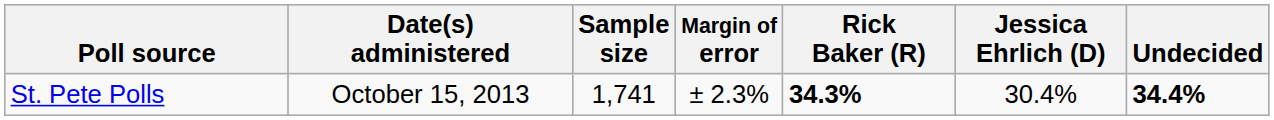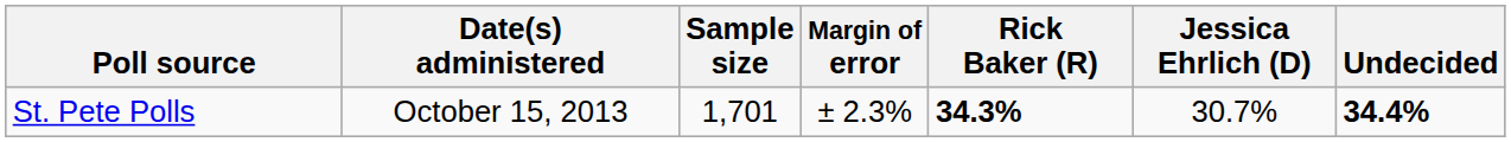 <table class="wikitable">
 <tr valign= bottom>
 <th style="width:170px;">Poll source</th>
 <th style="width:170px;">Date(s)<br>administered</th>
 <th class=small>Sample<br>size</th>
 <th><small>Margin of</small><br>error</th>
 <th style="width:100px;">Rick<br>Baker (R)</th>
 <th style="width:100px;">Jessica<br>Ehrlich (D)</th>
 <th style="width:40px;">Undecided</th>
 </tr>
 <tr>
 <td><a href='#'>St. Pete Polls</a></td>
 <td align=center>October 15, 2013</td>
-<td align=center>1,741</td>
+<td align=center>1,701</td>
 <td align=center>± 2.3%</td>
 <td><strong>34.3%</strong></td>
-<td align=center>30.4%</td>
+<td align=center>30.7%</td>
 <td><strong>34.4%</strong></td>
 </tr>
 </table>
